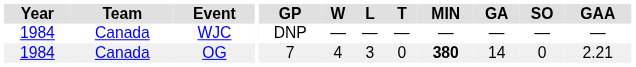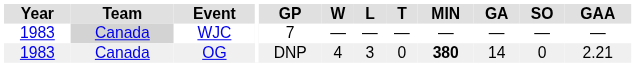 <table border="0" cellpadding="1" cellspacing="0" ID="Table3" style="text-align:center; width:40em">
 <tr ALIGN="center" bgcolor="#e0e0e0">
 <th>Year</th>
 <th>Team</th>
 <th>Event</th>
 <th rowspan="99" bgcolor="#ffffff"></th>
 <th>GP</th>
 <th>W</th>
 <th>L</th>
 <th>T</th>
 <th>MIN</th>
 <th>GA</th>
 <th>SO</th>
 <th>GAA</th>
 </tr>
 <tr>
-<td><a href='#'>1984</a></td>
-<td><a href='#'>Canada</a></td>
+<td><a href='#'>1983</a></td>
+<td style="background: lightgrey;"><a href='#'>Canada</a></td>
 <td><a href='#'>WJC</a></td>
-<td>DNP</td>
+<td>7</td>
 <td>—</td>
 <td>—</td>
 <td>—</td>
 <td>—</td>
 <td>—</td>
 <td>—</td>
 <td>—</td>
 </tr>
 <tr bgcolor="#f0f0f0">
-<td><a href='#'>1984</a></td>
+<td><a href='#'>1983</a></td>
 <td><a href='#'>Canada</a></td>
 <td><a href='#'>OG</a></td>
-<td>7</td>
+<td>DNP</td>
 <td>4</td>
 <td>3</td>
 <td>0</td>
 <td><strong>380</strong></td>
 <td>14</td>
 <td>0</td>
 <td>2.21</td>
 </tr>
 </table>
